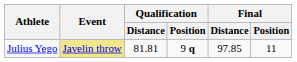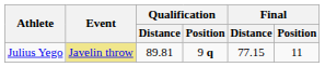 <table class=wikitable style="font-size:90%">
 <tr>
 <th rowspan="2">Athlete</th>
 <th rowspan="2">Event</th>
 <th colspan="2">Qualification</th>
 <th colspan="2">Final</th>
 </tr>
 <tr style="font-size:95%">
 <th>Distance</th>
 <th>Position</th>
 <th>Distance</th>
 <th>Position</th>
 </tr>
 <tr align=center>
 <td align=left><a href='#'>Julius Yego</a></td>
 <td align=left style="background: khaki;"><a href='#'>Javelin throw</a></td>
-<td>81.81</td>
+<td>89.81</td>
 <td>9 <strong>q</strong></td>
-<td>97.85</td>
+<td>77.15</td>
 <td>11</td>
 </tr>
 </table>
